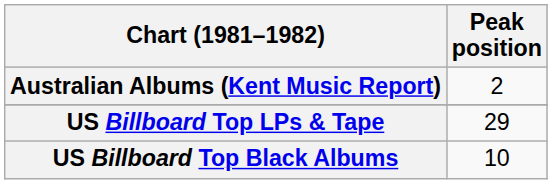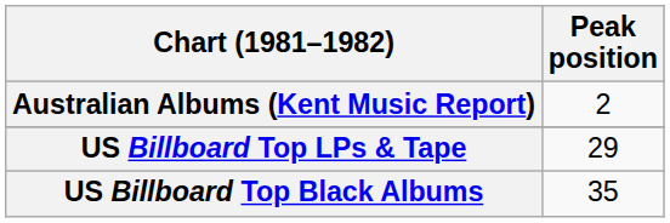 <table class="wikitable sortable plainrowheaders" style="text-align:center">
 <tr>
 <th>Chart (1981–1982)</th>
 <th>Peak<br>position</th>
 </tr>
 <tr>
 <th scope="row">Australian Albums (<a href='#'>Kent Music Report</a>)</th>
 <td>2</td>
 </tr>
 <tr>
 </tr>
 <tr>
 <th scope="row">US <a href='#'><em>Billboard</em> Top LPs & Tape</a></th>
 <td>29</td>
 </tr>
 <tr>
 <th scope="row">US <em>Billboard</em> <a href='#'>Top Black Albums</a></th>
-<td>10</td>
+<td>35</td>
 </tr>
 </table>
